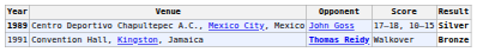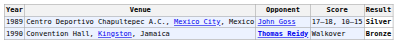 <table class="sortable wikitable" style="font-size: 90%;">
 <tr>
 <th>Year</th>
 <th>Venue</th>
 <th>Opponent</th>
 <th>Score</th>
 <th>Result</th>
 </tr>
 <tr style="background:#ECF2FF">
-<td align="center"><strong>1989</strong></td>
+<td align="center">1989</td>
 <td align="left">Centro Deportivo Chapultepec A.C., <a href='#'>Mexico City</a>, Mexico</td>
 <td align="left"> <a href='#'>John Goss</a></td>
 <td align="left">17–18, 10–15</td>
 <td style="text-align:left; background:white"> <strong>Silver</strong></td>
 </tr>
 <tr style="background:#ECF2FF">
-<td align="center">1991</td>
+<td align="center">1990</td>
 <td align="left">Convention Hall, <a href='#'>Kingston</a>, Jamaica</td>
 <td align="left"><strong> <a href='#'>Thomas Reidy</a></strong></td>
 <td align="left">Walkover</td>
 <td style="text-align:left; background:white"> <strong>Bronze</strong></td>
 </tr>
 </table>
